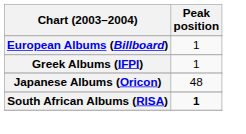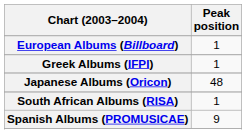 <table class="wikitable sortable plainrowheaders" style="text-align:center">
 <tr>
 <th>Chart (2003–2004)</th>
 <th>Peak<br>position</th>
 </tr>
 <tr>
 </tr>
 <tr>
 </tr>
 <tr>
 </tr>
 <tr>
 </tr>
 <tr>
 </tr>
 <tr>
 </tr>
 <tr>
 </tr>
 <tr>
 <th scope="row"><a href='#'>European Albums</a> (<em><a href='#'>Billboard</a></em>)</th>
 <td align="center">1</td>
 </tr>
 <tr>
 </tr>
 <tr>
 </tr>
 <tr>
 </tr>
 <tr>
 <th scope="row">Greek Albums (<a href='#'>IFPI</a>)</th>
 <td align="center">1</td>
 </tr>
 <tr>
 </tr>
 <tr>
 </tr>
 <tr>
 </tr>
 <tr>
 <th scope="row">Japanese Albums (<a href='#'>Oricon</a>)</th>
 <td>48</td>
 </tr>
 <tr>
 </tr>
 <tr>
 </tr>
 <tr>
 </tr>
 <tr>
 </tr>
 <tr>
 </tr>
 <tr>
 <th scope="row">South African Albums (<a href='#'>RISA</a>)</th>
-<td><strong>1</strong></td>
+<td>1</td>
+</tr>
+<tr>
+<th scope="row">Spanish Albums (<a href='#'>PROMUSICAE</a>)</th>
+<td align="center">9</td>
 </tr>
 <tr>
 </tr>
 <tr>
 </tr>
 <tr>
 </tr>
 <tr>
 </tr>
 </table>
